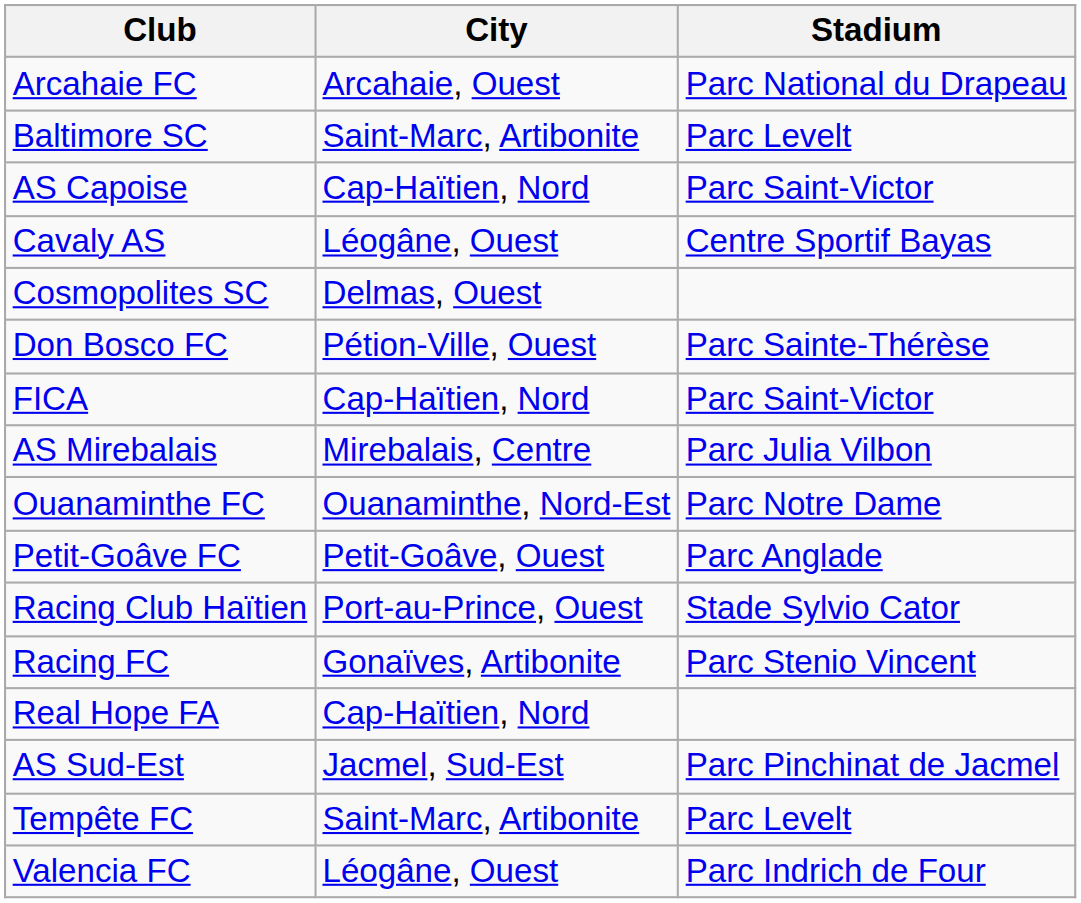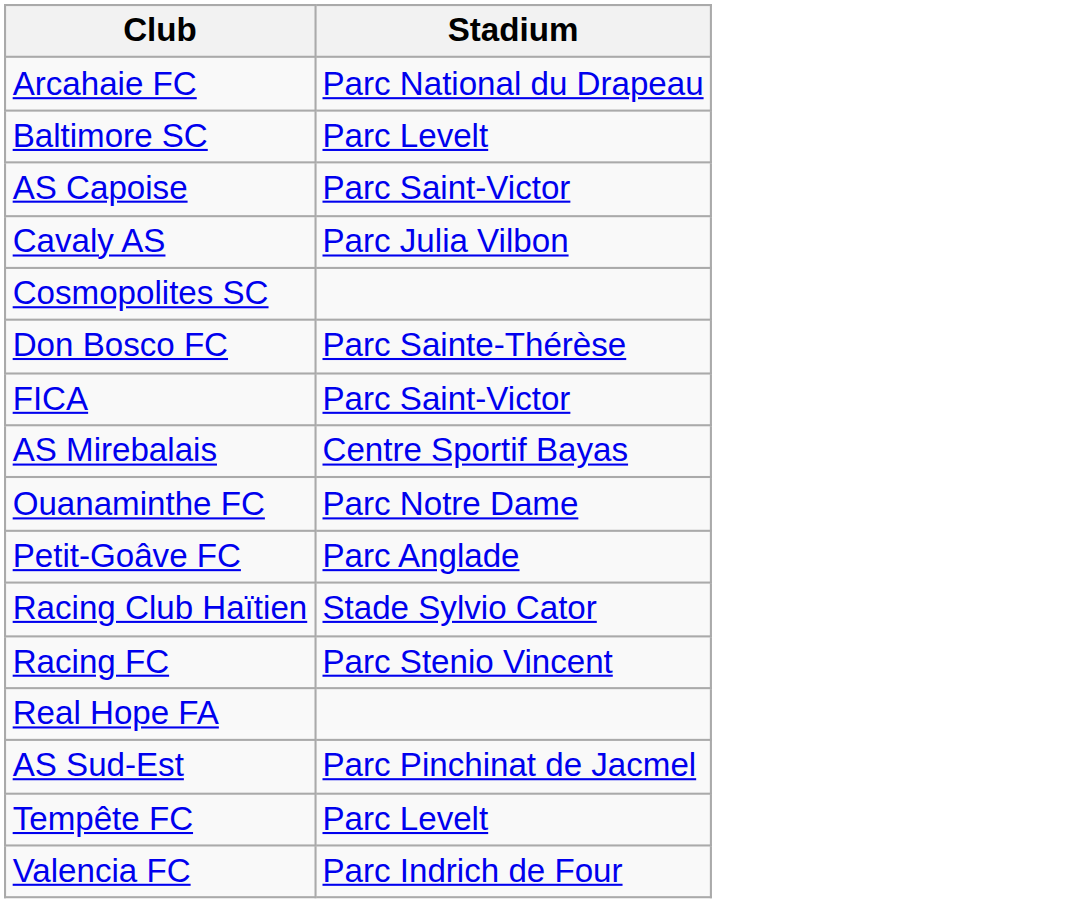 <table class="wikitable sortable">
 <tr>
 <th><strong>Club</strong></th>
-<th><strong>City</strong></th>
 <th><strong>Stadium</strong></th>
 </tr>
 <tr>
 <td><a href='#'>Arcahaie FC</a></td>
-<td><a href='#'>Arcahaie</a>, <a href='#'>Ouest</a></td>
 <td><a href='#'>Parc National du Drapeau</a></td>
 </tr>
 <tr>
 <td><a href='#'>Baltimore SC</a></td>
-<td><a href='#'>Saint-Marc</a>, <a href='#'>Artibonite</a></td>
 <td><a href='#'>Parc Levelt</a></td>
 </tr>
 <tr>
 <td><a href='#'>AS Capoise</a></td>
-<td><a href='#'>Cap-Haïtien</a>, <a href='#'>Nord</a></td>
 <td><a href='#'>Parc Saint-Victor</a></td>
 </tr>
 <tr>
 <td><a href='#'>Cavaly AS</a></td>
-<td><a href='#'>Léogâne</a>, <a href='#'>Ouest</a></td>
-<td><a href='#'>Centre Sportif Bayas</a></td>
+<td><a href='#'>Parc Julia Vilbon</a></td>
 </tr>
 <tr>
 <td><a href='#'>Cosmopolites SC</a></td>
-<td><a href='#'>Delmas</a>, <a href='#'>Ouest</a></td>
 <td></td>
 </tr>
 <tr>
 <td><a href='#'>Don Bosco FC</a></td>
-<td><a href='#'>Pétion-Ville</a>, <a href='#'>Ouest</a></td>
 <td><a href='#'>Parc Sainte-Thérèse</a></td>
 </tr>
 <tr>
 <td><a href='#'>FICA</a></td>
-<td><a href='#'>Cap-Haïtien</a>, <a href='#'>Nord</a></td>
 <td><a href='#'>Parc Saint-Victor</a></td>
 </tr>
 <tr>
 <td><a href='#'>AS Mirebalais</a></td>
-<td><a href='#'>Mirebalais</a>, <a href='#'>Centre</a></td>
-<td><a href='#'>Parc Julia Vilbon</a></td>
+<td><a href='#'>Centre Sportif Bayas</a></td>
 </tr>
 <tr>
 <td><a href='#'>Ouanaminthe FC</a></td>
-<td><a href='#'>Ouanaminthe</a>, <a href='#'>Nord-Est</a></td>
 <td><a href='#'>Parc Notre Dame</a></td>
 </tr>
 <tr>
 <td><a href='#'>Petit-Goâve FC</a></td>
-<td><a href='#'>Petit-Goâve</a>, <a href='#'>Ouest</a></td>
 <td><a href='#'>Parc Anglade</a></td>
 </tr>
 <tr>
 <td><a href='#'>Racing Club Haïtien</a></td>
-<td><a href='#'>Port-au-Prince</a>, <a href='#'>Ouest</a></td>
 <td><a href='#'>Stade Sylvio Cator</a></td>
 </tr>
 <tr>
 <td><a href='#'>Racing FC</a></td>
-<td><a href='#'>Gonaïves</a>, <a href='#'>Artibonite</a></td>
 <td><a href='#'>Parc Stenio Vincent</a></td>
 </tr>
 <tr>
 <td><a href='#'>Real Hope FA</a></td>
-<td><a href='#'>Cap-Haïtien</a>, <a href='#'>Nord</a></td>
 <td></td>
 </tr>
 <tr>
 <td><a href='#'>AS Sud-Est</a></td>
-<td><a href='#'>Jacmel</a>, <a href='#'>Sud-Est</a></td>
 <td><a href='#'>Parc Pinchinat de Jacmel</a></td>
 </tr>
 <tr>
 <td><a href='#'>Tempête FC</a></td>
-<td><a href='#'>Saint-Marc</a>, <a href='#'>Artibonite</a></td>
 <td><a href='#'>Parc Levelt</a></td>
 </tr>
 <tr>
 <td><a href='#'>Valencia FC</a></td>
-<td><a href='#'>Léogâne</a>, <a href='#'>Ouest</a></td>
 <td><a href='#'>Parc Indrich de Four</a></td>
 </tr>
 </table>
